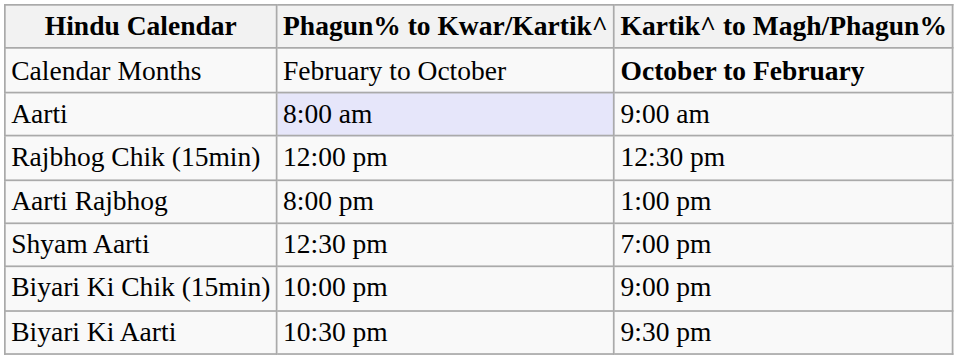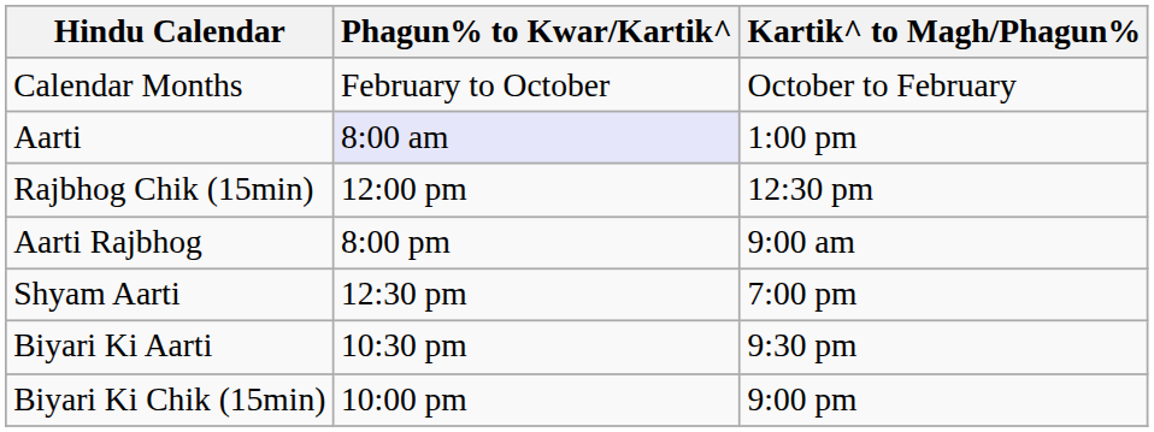 <table class="wikitable">
 <tr>
 <th>Hindu Calendar</th>
 <th>Phagun% to Kwar/Kartik^</th>
 <th>Kartik^ to Magh/Phagun%</th>
 </tr>
 <tr>
 <td>Calendar Months</td>
 <td>February to October</td>
-<td><strong>October to February</strong></td>
+<td>October to February</td>
 </tr>
 <tr>
 <td>Aarti</td>
 <td style="background: lavender;">8:00 am</td>
-<td>9:00 am</td>
+<td>1:00 pm</td>
 </tr>
 <tr>
 <td>Rajbhog Chik (15min)</td>
 <td>12:00 pm</td>
 <td>12:30 pm</td>
 </tr>
 <tr>
 <td>Aarti Rajbhog</td>
 <td>8:00 pm</td>
-<td>1:00 pm</td>
+<td>9:00 am</td>
 </tr>
 <tr>
 <td>Shyam Aarti</td>
 <td>12:30 pm</td>
 <td>7:00 pm</td>
 </tr>
 <tr>
+<td>Biyari Ki Aarti</td>
+<td>10:30 pm</td>
+<td>9:30 pm</td>
+</tr>
+<tr>
 <td>Biyari Ki Chik (15min)</td>
 <td>10:00 pm</td>
 <td>9:00 pm</td>
 </tr>
-<tr>
-<td>Biyari Ki Aarti</td>
-<td>10:30 pm</td>
-<td>9:30 pm</td>
-</tr>
 </table>
